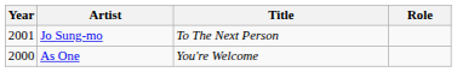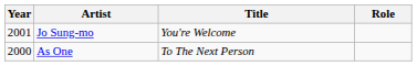 <table class="wikitable" style="width:550px">
 <tr>
 <th width=10>Year</th>
 <th>Artist</th>
 <th>Title</th>
 <th>Role</th>
 </tr>
 <tr>
 <td>2001</td>
 <td><a href='#'>Jo Sung-mo</a></td>
-<td><em>To The Next Person</em></td>
+<td><em>You're Welcome</em></td>
 <td></td>
 </tr>
 <tr>
 <td>2000</td>
 <td><a href='#'>As One</a></td>
-<td><em>You're Welcome</em></td>
+<td><em>To The Next Person</em></td>
 <td></td>
 </tr>
 </table>
